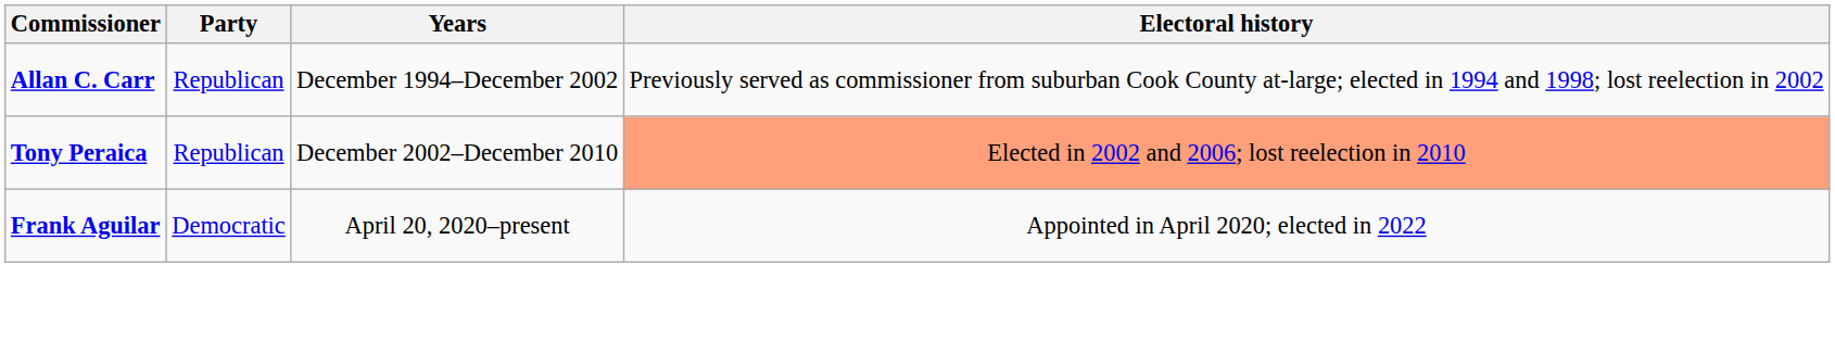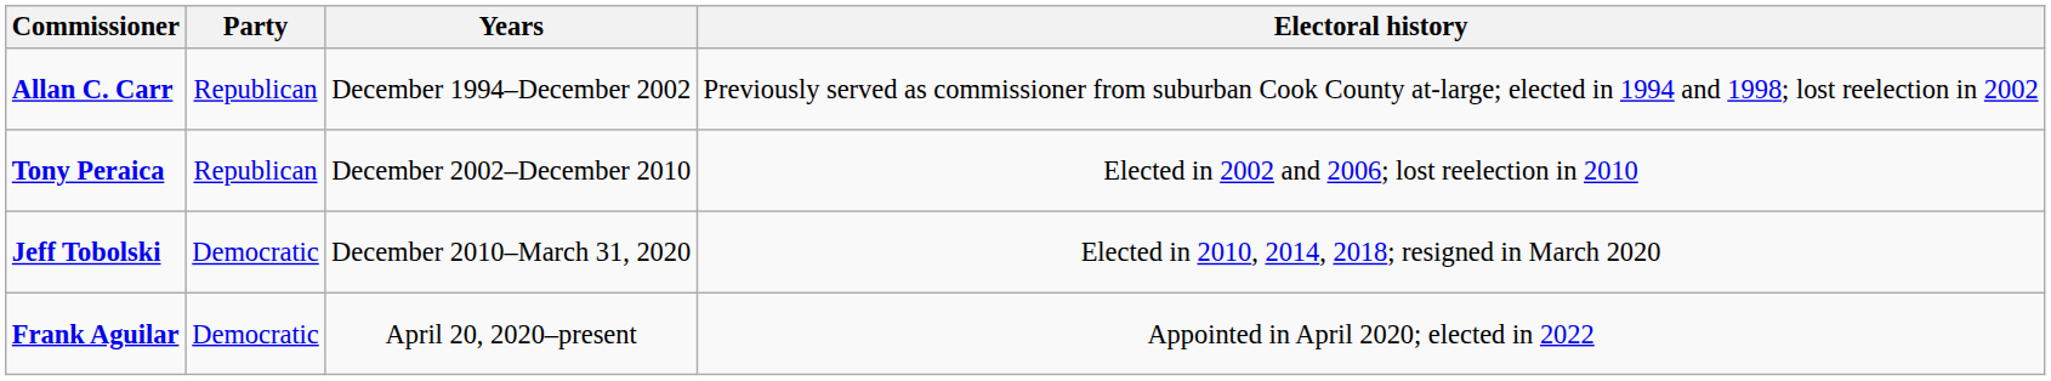 <table class=wikitable style="text-align:center">
 <tr>
 <th>Commissioner</th>
 <th>Party</th>
 <th>Years</th>
 <th>Electoral history</th>
 </tr>
 <tr style="height:3em">
 <td align=left><strong><a href='#'>Allan C. Carr</a></strong></td>
 <td><a href='#'>Republican</a></td>
 <td nowrap>December 1994–December 2002</td>
 <td>Previously served as commissioner from suburban Cook County at-large; elected in <a href='#'>1994</a> and <a href='#'>1998</a>; lost reelection in <a href='#'>2002</a></td>
 </tr>
 <tr style="height:3em">
 <td align=left><strong><a href='#'>Tony Peraica</a></strong></td>
 <td><a href='#'>Republican</a></td>
 <td nowrap>December 2002–December 2010</td>
-<td style="background: lightsalmon;">Elected in <a href='#'>2002</a> and <a href='#'>2006</a>; lost reelection in <a href='#'>2010</a></td>
+<td>Elected in <a href='#'>2002</a> and <a href='#'>2006</a>; lost reelection in <a href='#'>2010</a></td>
+</tr>
+<tr style="height:3em">
+<td align=left><strong><a href='#'>Jeff Tobolski</a></strong></td>
+<td><a href='#'>Democratic</a></td>
+<td nowrap>December 2010–March 31, 2020</td>
+<td>Elected in <a href='#'>2010</a>, <a href='#'>2014</a>, <a href='#'>2018</a>; resigned in March 2020</td>
 </tr>
 <tr style="height:3em">
 <td align=left><strong><a href='#'>Frank Aguilar</a></strong></td>
 <td><a href='#'>Democratic</a></td>
 <td nowrap>April 20, 2020–present</td>
 <td>Appointed in April 2020; elected in <a href='#'>2022</a></td>
 </tr>
 </table>
